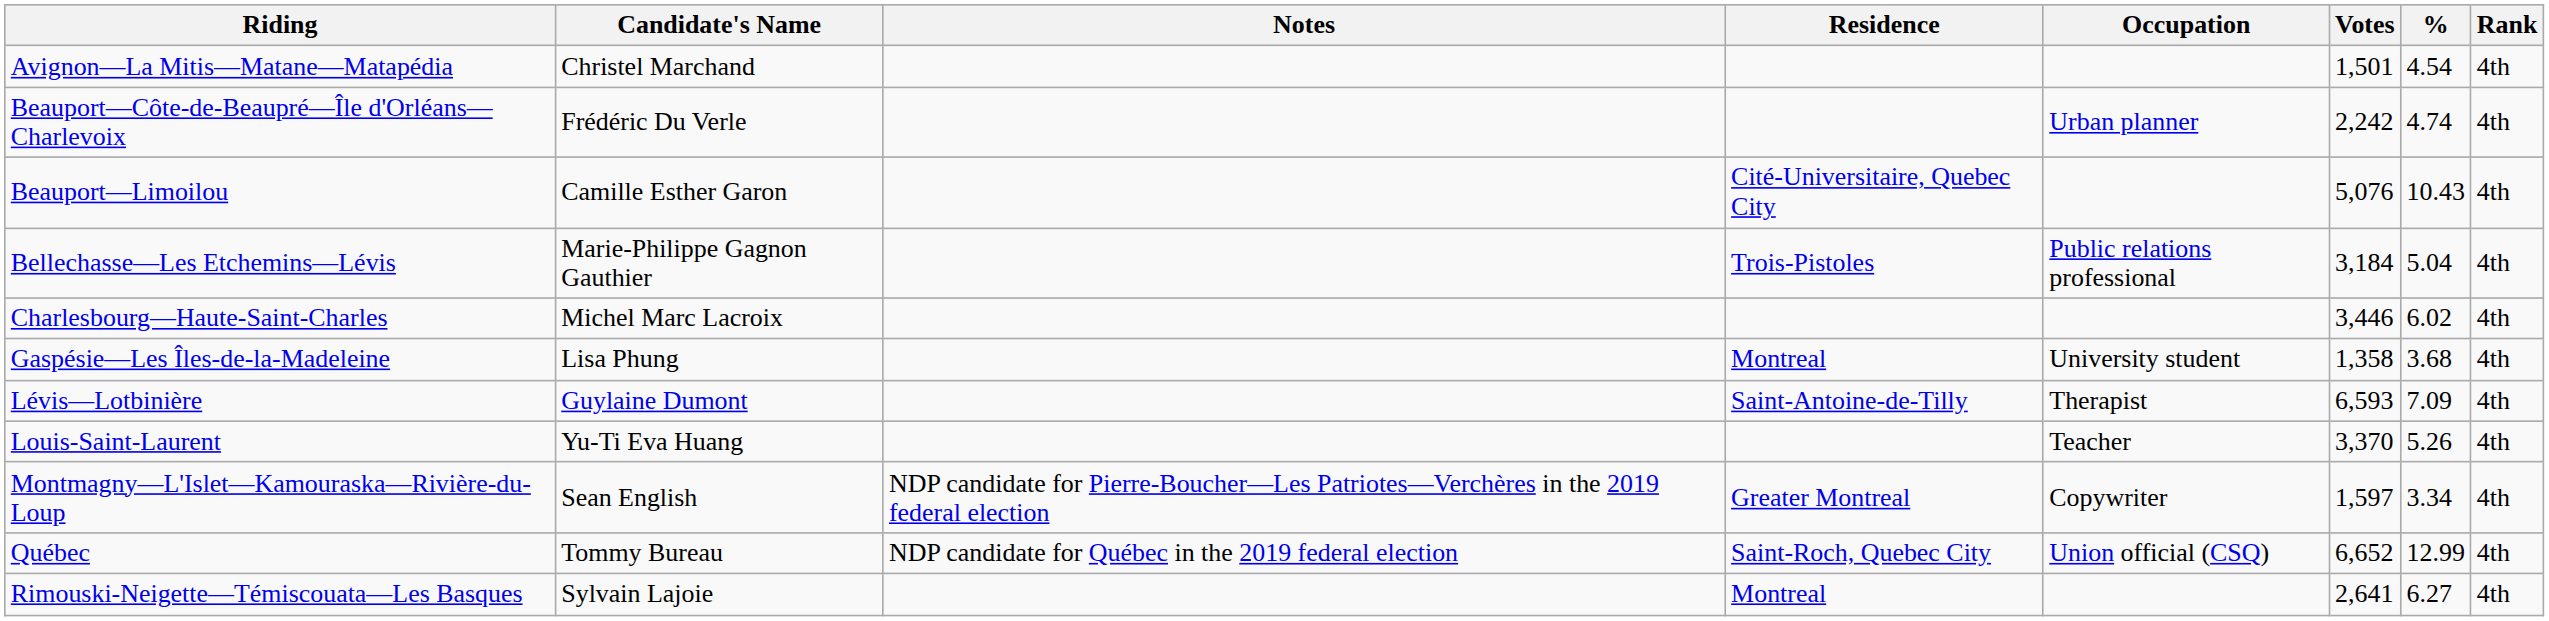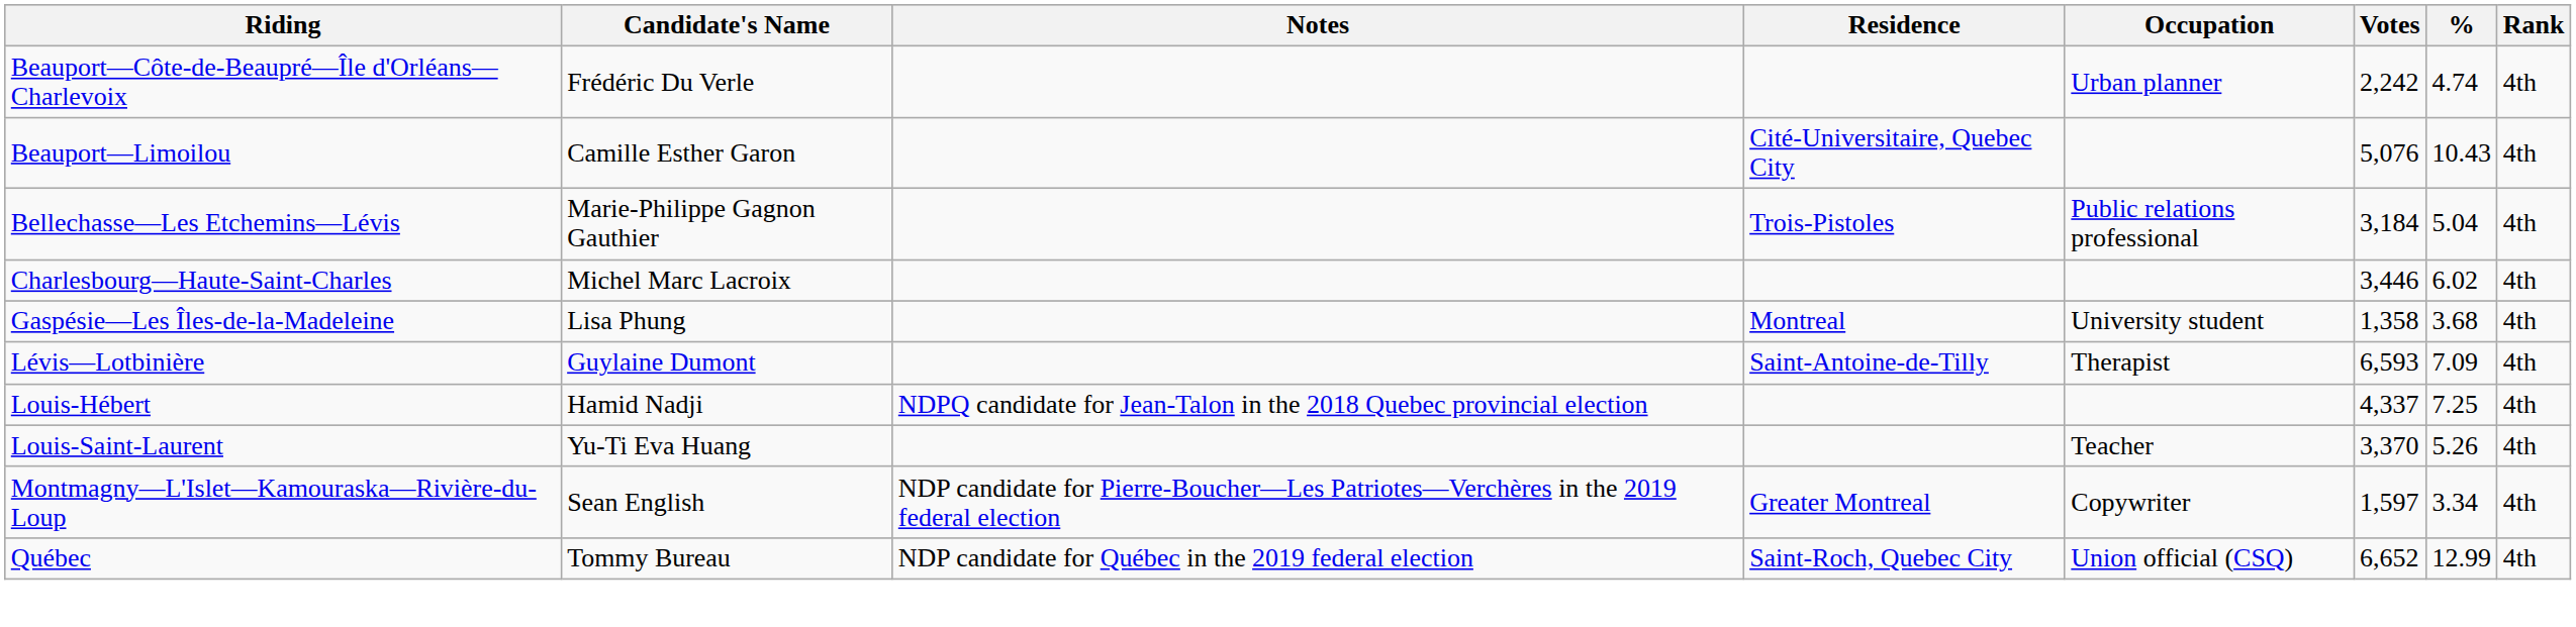 <table class="wikitable sortable">
 <tr>
 <th>Riding<br></th>
 <th>Candidate's Name</th>
 <th>Notes</th>
 <th>Residence</th>
 <th>Occupation</th>
 <th>Votes</th>
 <th>%</th>
 <th>Rank</th>
-</tr>
-<tr>
-<td><a href='#'>Avignon—La Mitis—Matane—Matapédia</a></td>
-<td>Christel Marchand</td>
-<td></td>
-<td></td>
-<td></td>
-<td>1,501</td>
-<td>4.54</td>
-<td>4th</td>
 </tr>
 <tr>
 <td><a href='#'>Beauport—Côte-de-Beaupré—Île d'Orléans—Charlevoix</a></td>
 <td>Frédéric Du Verle</td>
 <td></td>
 <td></td>
 <td><a href='#'>Urban planner</a></td>
 <td>2,242</td>
 <td>4.74</td>
 <td>4th</td>
 </tr>
 <tr>
 <td><a href='#'>Beauport—Limoilou</a></td>
 <td>Camille Esther Garon</td>
 <td></td>
 <td><a href='#'>Cité-Universitaire, Quebec City</a></td>
 <td></td>
 <td>5,076</td>
 <td>10.43</td>
 <td>4th</td>
 </tr>
 <tr>
 <td><a href='#'>Bellechasse—Les Etchemins—Lévis</a></td>
 <td>Marie-Philippe Gagnon Gauthier</td>
 <td></td>
 <td><a href='#'>Trois-Pistoles</a></td>
 <td><a href='#'>Public relations</a> professional</td>
 <td>3,184</td>
 <td>5.04</td>
 <td>4th</td>
 </tr>
 <tr>
 <td><a href='#'>Charlesbourg—Haute-Saint-Charles</a></td>
 <td>Michel Marc Lacroix</td>
 <td></td>
 <td></td>
 <td></td>
 <td>3,446</td>
 <td>6.02</td>
 <td>4th</td>
 </tr>
 <tr>
 <td><a href='#'>Gaspésie—Les Îles-de-la-Madeleine</a></td>
 <td>Lisa Phung</td>
 <td></td>
 <td><a href='#'>Montreal</a></td>
 <td>University student</td>
 <td>1,358</td>
 <td>3.68</td>
 <td>4th</td>
 </tr>
 <tr>
 <td><a href='#'>Lévis—Lotbinière</a></td>
 <td><a href='#'>Guylaine Dumont</a></td>
 <td></td>
 <td><a href='#'>Saint-Antoine-de-Tilly</a></td>
 <td>Therapist</td>
 <td>6,593</td>
 <td>7.09</td>
 <td>4th</td>
 </tr>
 <tr>
+<td><a href='#'>Louis-Hébert</a></td>
+<td>Hamid Nadji</td>
+<td><a href='#'>NDPQ</a> candidate for <a href='#'>Jean-Talon</a> in the <a href='#'>2018 Quebec provincial election</a></td>
+<td></td>
+<td></td>
+<td>4,337</td>
+<td>7.25</td>
+<td>4th</td>
+</tr>
+<tr>
 <td><a href='#'>Louis-Saint-Laurent</a></td>
 <td>Yu-Ti Eva Huang</td>
 <td></td>
 <td></td>
 <td>Teacher</td>
 <td>3,370</td>
 <td>5.26</td>
 <td>4th</td>
 </tr>
 <tr>
 <td><a href='#'>Montmagny—L'Islet—Kamouraska—Rivière-du-Loup</a></td>
 <td>Sean English</td>
 <td>NDP candidate for <a href='#'>Pierre-Boucher—Les Patriotes—Verchères</a> in the <a href='#'>2019 federal election</a></td>
 <td><a href='#'>Greater Montreal</a></td>
 <td>Copywriter</td>
 <td>1,597</td>
 <td>3.34</td>
 <td>4th</td>
 </tr>
 <tr>
 <td><a href='#'>Québec</a></td>
 <td>Tommy Bureau</td>
 <td>NDP candidate for <a href='#'>Québec</a> in the <a href='#'>2019 federal election</a></td>
 <td><a href='#'>Saint-Roch, Quebec City</a></td>
 <td><a href='#'>Union</a> official (<a href='#'>CSQ</a>)</td>
 <td>6,652</td>
 <td>12.99</td>
 <td>4th</td>
 </tr>
-<tr>
-<td><a href='#'>Rimouski-Neigette—Témiscouata—Les Basques</a></td>
-<td>Sylvain Lajoie</td>
-<td></td>
-<td><a href='#'>Montreal</a></td>
-<td></td>
-<td>2,641</td>
-<td>6.27</td>
-<td>4th</td>
-</tr>
 </table>
